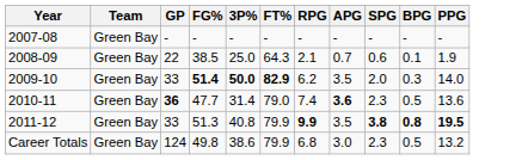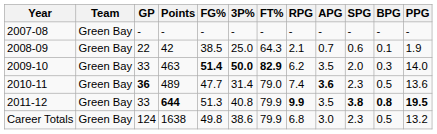 <table class="wikitable">
 <tr>
 <th>Year</th>
 <th>Team</th>
 <th>GP</th>
+<th>Points</th>
 <th>FG%</th>
 <th>3P%</th>
 <th>FT%</th>
 <th>RPG</th>
 <th>APG</th>
 <th>SPG</th>
 <th>BPG</th>
 <th>PPG</th>
 </tr>
 <tr>
 <td>2007-08</td>
 <td>Green Bay</td>
 <td>-</td>
 <td>-</td>
 <td>-</td>
 <td>-</td>
 <td>-</td>
 <td>-</td>
 <td>-</td>
 <td>-</td>
 <td>-</td>
+<td>-</td>
 </tr>
 <tr>
 <td>2008-09</td>
 <td>Green Bay</td>
 <td>22</td>
+<td>42</td>
 <td>38.5</td>
 <td>25.0</td>
 <td>64.3</td>
 <td>2.1</td>
 <td>0.7</td>
 <td>0.6</td>
 <td>0.1</td>
 <td>1.9</td>
 </tr>
 <tr>
 <td>2009-10</td>
 <td>Green Bay</td>
 <td>33</td>
+<td>463</td>
 <td><strong>51.4</strong></td>
 <td><strong>50.0</strong></td>
 <td><strong>82.9</strong></td>
 <td>6.2</td>
 <td>3.5</td>
 <td>2.0</td>
 <td>0.3</td>
 <td>14.0</td>
 </tr>
 <tr>
 <td>2010-11</td>
 <td>Green Bay</td>
 <td><strong>36</strong></td>
+<td>489</td>
 <td>47.7</td>
 <td>31.4</td>
 <td>79.0</td>
 <td>7.4</td>
 <td><strong>3.6</strong></td>
 <td>2.3</td>
 <td>0.5</td>
 <td>13.6</td>
 </tr>
 <tr>
 <td>2011-12</td>
 <td>Green Bay</td>
 <td>33</td>
+<td><strong>644</strong></td>
 <td>51.3</td>
 <td>40.8</td>
 <td>79.9</td>
 <td><strong>9.9</strong></td>
 <td>3.5</td>
 <td><strong>3.8</strong></td>
 <td><strong>0.8</strong></td>
 <td><strong>19.5</strong></td>
 </tr>
 <tr>
 <td>Career Totals</td>
 <td>Green Bay</td>
 <td>124</td>
+<td>1638</td>
 <td>49.8</td>
 <td>38.6</td>
 <td>79.9</td>
 <td>6.8</td>
 <td>3.0</td>
 <td>2.3</td>
 <td>0.5</td>
 <td>13.2</td>
 </tr>
 </table>
